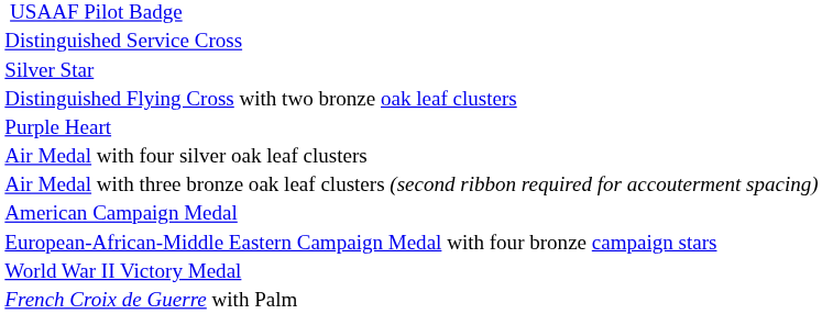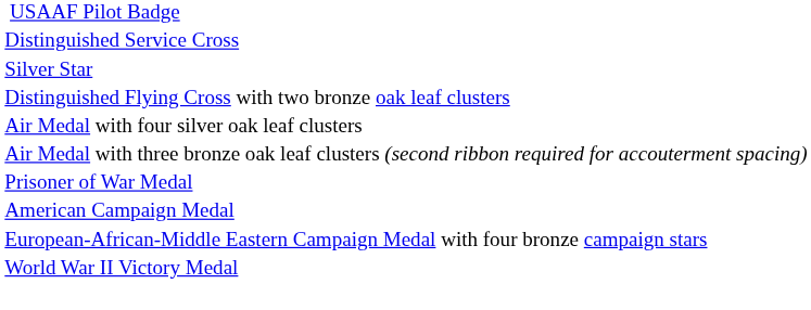 <table>
 <tr>
 <td colspan="2">  <a href='#'>USAAF Pilot Badge</a></td>
 </tr>
 <tr>
 <td></td>
 <td><a href='#'>Distinguished Service Cross</a></td>
 </tr>
 <tr>
 <td></td>
 <td><a href='#'>Silver Star</a></td>
 </tr>
 <tr>
 <td></td>
 <td><a href='#'>Distinguished Flying Cross</a> with two bronze <a href='#'>oak leaf clusters</a></td>
 </tr>
 <tr>
 <td></td>
-<td><a href='#'>Purple Heart</a></td>
-</tr>
-<tr>
-<td></td>
 <td><a href='#'>Air Medal</a> with four silver oak leaf clusters</td>
 </tr>
 <tr>
 <td></td>
 <td><a href='#'>Air Medal</a> with three bronze oak leaf clusters <em>(second ribbon required for accouterment spacing)</em></td>
+</tr>
+<tr>
+<td></td>
+<td><a href='#'>Prisoner of War Medal</a></td>
 </tr>
 <tr>
 <td></td>
 <td><a href='#'>American Campaign Medal</a></td>
 </tr>
 <tr>
 <td></td>
 <td><a href='#'>European-African-Middle Eastern Campaign Medal</a> with four bronze <a href='#'>campaign stars</a></td>
 </tr>
 <tr>
 <td></td>
 <td><a href='#'>World War II Victory Medal</a></td>
 </tr>
 <tr>
-<td></td>
-<td><em><a href='#'>French Croix de Guerre</a></em> with Palm</td>
-</tr>
-<tr>
 </tr>
 </table>
